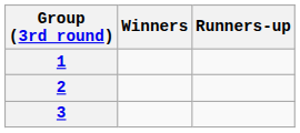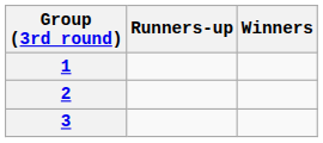 <table class="wikitable">
 <tr>
 <th>Group<br>(<a href='#'>3rd round</a>)</th>
+<th>Runners-up</th>
 <th>Winners</th>
-<th>Runners-up</th>
 </tr>
 <tr>
 <th><a href='#'>1</a></th>
 <td></td>
 <td></td>
 </tr>
 <tr>
 <th><a href='#'>2</a></th>
 <td></td>
 <td></td>
 </tr>
 <tr>
 <th><a href='#'>3</a></th>
 <td></td>
 <td></td>
 </tr>
 </table>
